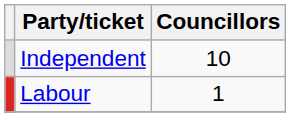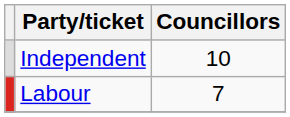 <table class="wikitable">
 <tr>
 <th></th>
 <th>Party/ticket</th>
 <th>Councillors</th>
 </tr>
 <tr>
 <td style="background:#DDDDDD"></td>
 <td><a href='#'>Independent</a></td>
 <td style="text-align: center;">10</td>
 </tr>
 <tr>
 <td style="background:#DC241f"></td>
 <td><a href='#'>Labour</a></td>
-<td style="text-align: center;">1</td>
+<td style="text-align: center;">7</td>
 </tr>
 <tr>
 </tr>
 </table>
